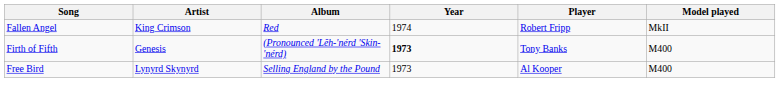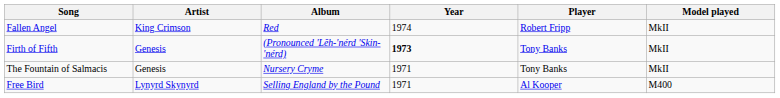 <table class="wikitable" style="width:100%">
 <tr>
 <th style="width:100px;">Song</th>
 <th style="width:100px;">Artist</th>
 <th style="width:100px;">Album</th>
 <th style="width:100px;">Year</th>
 <th style="width:100px;">Player</th>
 <th style="width:100px;">Model played</th>
 </tr>
 <tr>
 <td><a href='#'>Fallen Angel</a></td>
 <td><a href='#'>King Crimson</a></td>
 <td><em><a href='#'>Red</a></em></td>
 <td>1974</td>
 <td><a href='#'>Robert Fripp</a></td>
 <td>MkII</td>
 </tr>
 <tr>
 <td><a href='#'>Firth of Fifth</a></td>
 <td><a href='#'>Genesis</a></td>
 <td><em><a href='#'>(Pronounced 'Lĕh-'nérd 'Skin-'nérd)</a></em></td>
 <td><strong>1973</strong></td>
 <td><a href='#'>Tony Banks</a></td>
-<td>M400</td>
+<td>MkII</td>
+</tr>
+<tr>
+<td>The Fountain of Salmacis</td>
+<td>Genesis</td>
+<td><em><a href='#'>Nursery Cryme</a></em></td>
+<td>1971</td>
+<td>Tony Banks</td>
+<td>MkII</td>
 </tr>
 <tr>
 <td><a href='#'>Free Bird</a></td>
 <td><a href='#'>Lynyrd Skynyrd</a></td>
 <td><em><a href='#'>Selling England by the Pound</a></em></td>
-<td>1973</td>
+<td>1971</td>
 <td><a href='#'>Al Kooper</a></td>
 <td>M400</td>
 </tr>
 </table>
